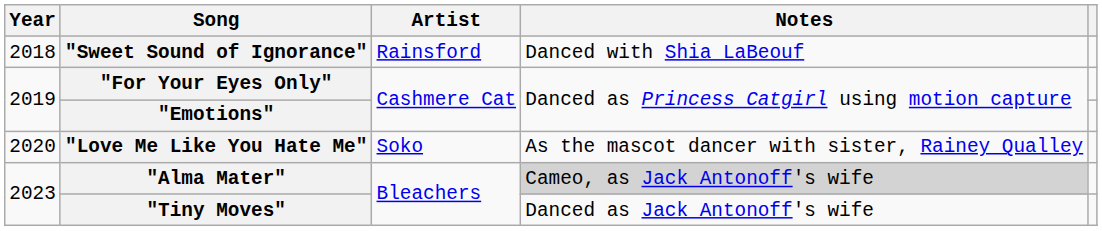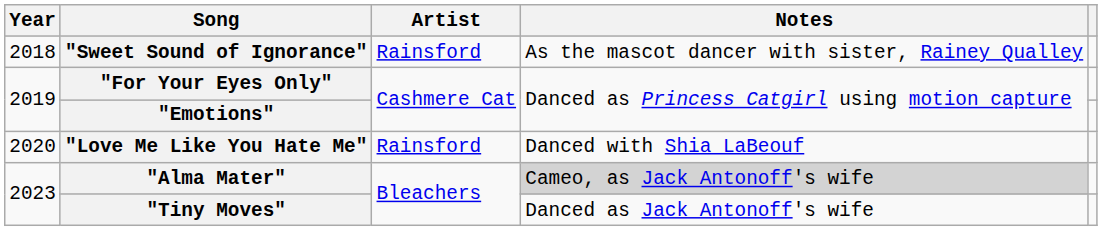 <table class="wikitable plainrowheaders">
 <tr>
 <th scope="col">Year</th>
 <th scope="col">Song</th>
 <th scope="col">Artist</th>
 <th scope="col">Notes</th>
 <th scope="col" class="unsortable"></th>
 </tr>
 <tr>
 <td>2018</td>
 <th scope=row>"Sweet Sound of Ignorance"</th>
 <td><a href='#'>Rainsford</a></td>
-<td>Danced with <a href='#'>Shia LaBeouf</a></td>
+<td>As the mascot dancer with sister, <a href='#'>Rainey Qualley</a></td>
 <td></td>
 </tr>
 <tr>
 <td rowspan="2">2019</td>
 <th scope=row>"For Your Eyes Only"</th>
 <td rowspan="2"><a href='#'>Cashmere Cat</a></td>
 <td rowspan="2">Danced as <em><a href='#'>Princess Catgirl</a></em> using <a href='#'>motion capture</a></td>
 <td></td>
 </tr>
 <tr>
 <th scope=row>"Emotions"</th>
 <td></td>
 </tr>
 <tr>
 <td>2020</td>
 <th scope=row>"Love Me Like You Hate Me"</th>
-<td><a href='#'>Soko</a></td>
-<td>As the mascot dancer with sister, <a href='#'>Rainey Qualley</a></td>
+<td><a href='#'>Rainsford</a></td>
+<td>Danced with <a href='#'>Shia LaBeouf</a></td>
 <td></td>
 </tr>
 <tr>
 <td rowspan="2">2023</td>
 <th scope=row>"Alma Mater"</th>
 <td rowspan="2"><a href='#'>Bleachers</a></td>
 <td style="background: lightgrey;">Cameo, as <a href='#'>Jack Antonoff</a>'s wife</td>
 <td></td>
 </tr>
 <tr>
 <th scope=row>"Tiny Moves"</th>
 <td>Danced as <a href='#'>Jack Antonoff</a>'s wife</td>
 <td></td>
 </tr>
 </table>
